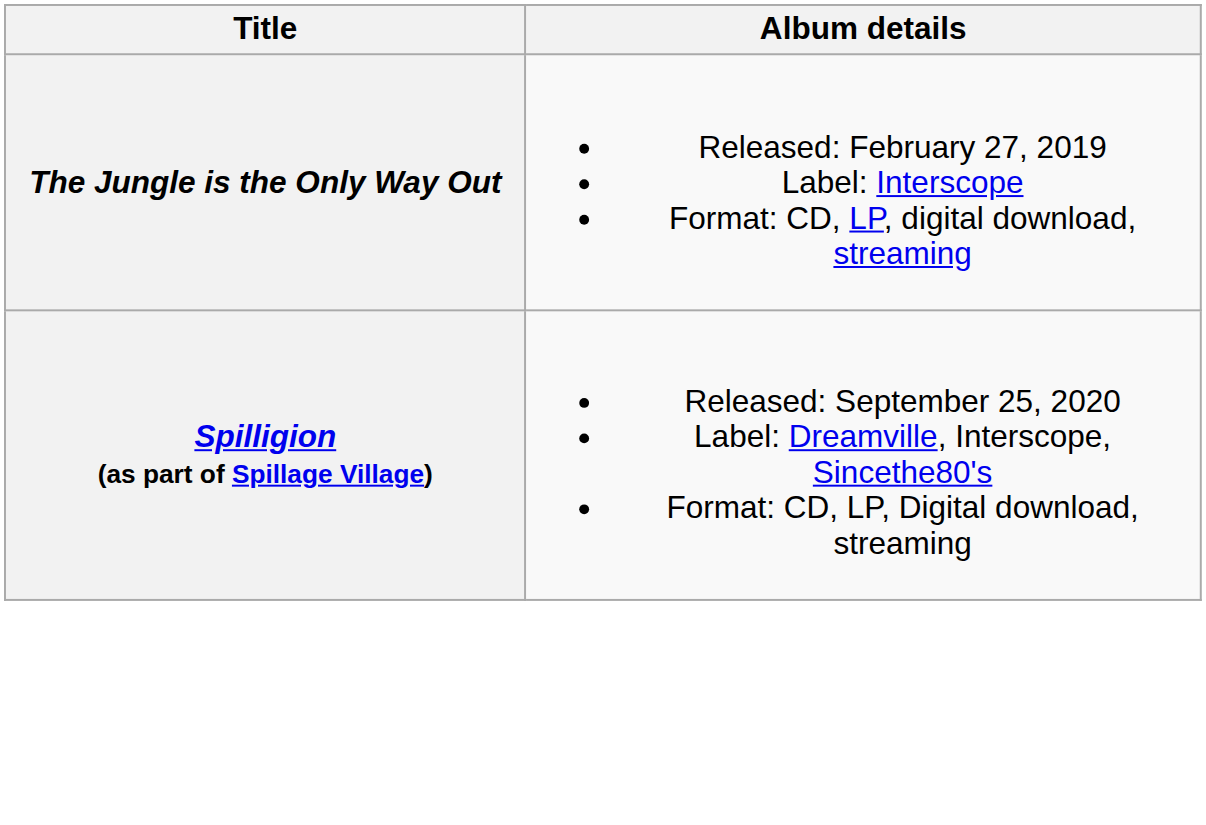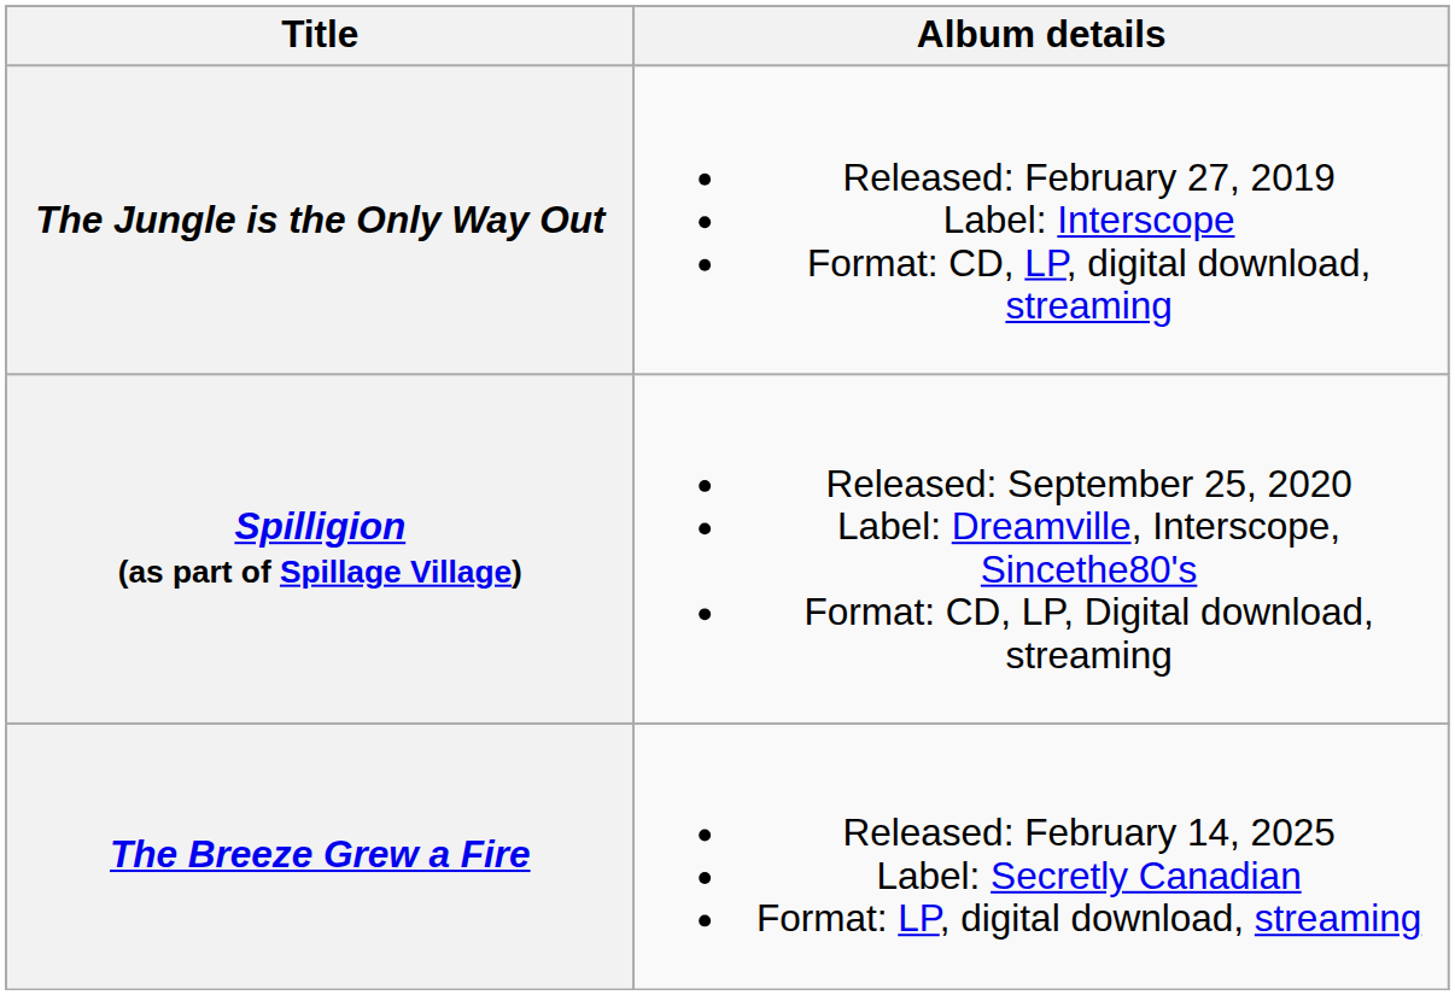 <table class="wikitable plainrowheaders" style="text-align:center;">
 <tr>
 <th scope="col" style="width:17em;">Title</th>
 <th scope="col" style="width:22em;">Album details</th>
 </tr>
 <tr>
 <th scope="row"><em>The Jungle is the Only Way Out</em></th>
 <td><br><ul><li>Released: February 27, 2019</li><li>Label: <a href='#'>Interscope</a></li><li>Format: CD, <a href='#'>LP</a>, digital download, <a href='#'>streaming</a></li></ul></td>
 </tr>
 <tr>
 <th scope="row"><em><a href='#'>Spilligion</a></em> <br><small>(as part of <a href='#'>Spillage Village</a>)</small></th>
 <td><br><ul><li>Released: September 25, 2020</li><li>Label: <a href='#'>Dreamville</a>, Interscope, <a href='#'>Sincethe80's</a></li><li>Format: CD, LP, Digital download, streaming</li></ul></td>
 </tr>
+<tr>
+<th scope="row"><em><a href='#'>The Breeze Grew a Fire</a></em></th>
+<td><br><ul><li>Released: February 14, 2025</li><li>Label: <a href='#'>Secretly Canadian</a></li><li>Format: <a href='#'>LP</a>, digital download, <a href='#'>streaming</a></li></ul></td>
+</tr>
 </table>
